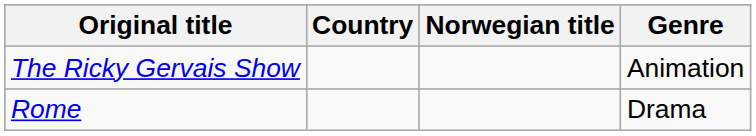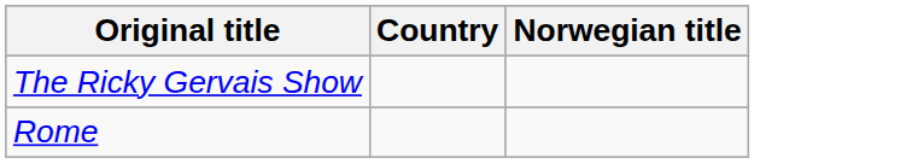 <table class="wikitable">
 <tr>
 <th>Original title</th>
 <th>Country</th>
 <th>Norwegian title</th>
-<th>Genre</th>
 </tr>
 <tr>
 <td><em><a href='#'>The Ricky Gervais Show</a></em></td>
 <td></td>
 <td></td>
-<td>Animation</td>
 </tr>
 <tr>
 <td><em><a href='#'>Rome</a></em></td>
 <td></td>
 <td></td>
-<td>Drama</td>
 </tr>
 </table>
